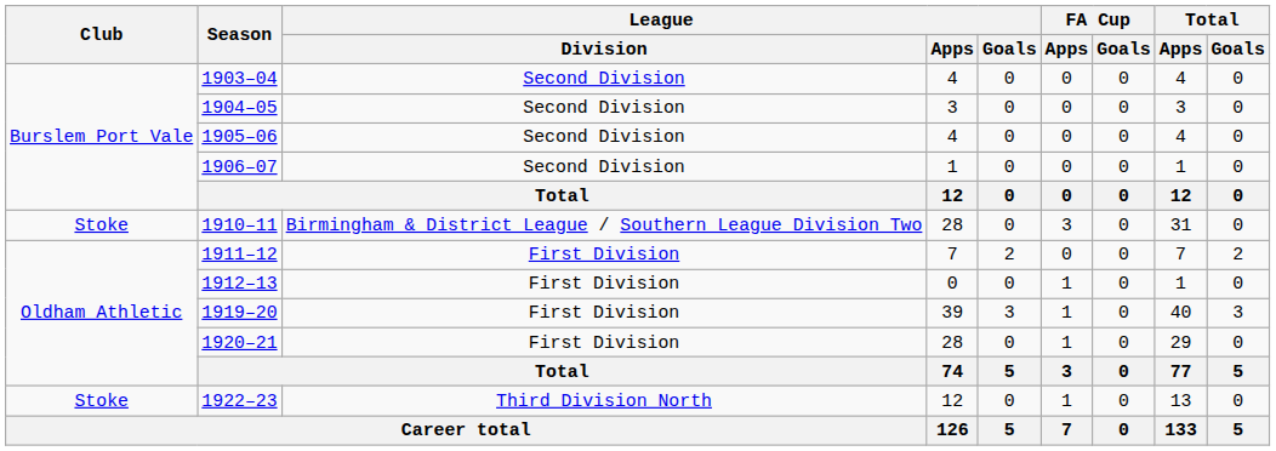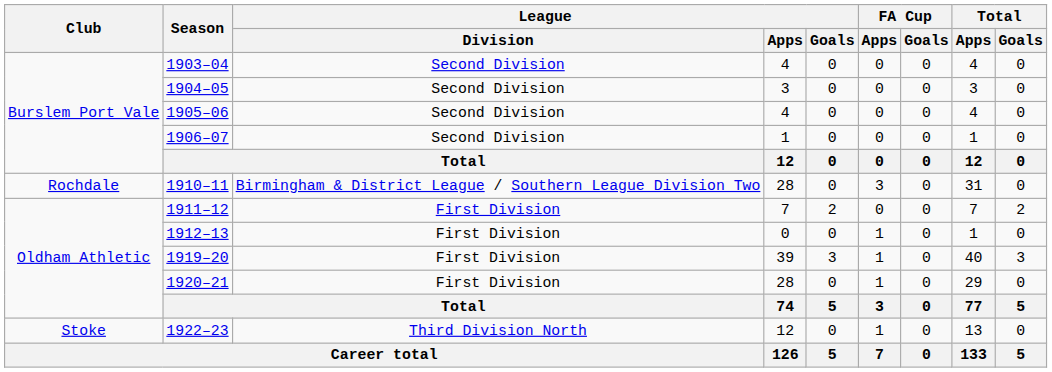 <table class="wikitable" style="text-align: center;">
 <tr>
 <th rowspan="2">Club</th>
 <th rowspan="2">Season</th>
 <th colspan="3">League</th>
 <th colspan="2">FA Cup</th>
 <th colspan="2">Total</th>
 </tr>
 <tr>
 <th>Division</th>
 <th>Apps</th>
 <th>Goals</th>
 <th>Apps</th>
 <th>Goals</th>
 <th>Apps</th>
 <th>Goals</th>
 </tr>
 <tr>
 <td rowspan="5"><a href='#'>Burslem Port Vale</a></td>
 <td><a href='#'>1903–04</a></td>
 <td><a href='#'>Second Division</a></td>
 <td>4</td>
 <td>0</td>
 <td>0</td>
 <td>0</td>
 <td>4</td>
 <td>0</td>
 </tr>
 <tr>
 <td><a href='#'>1904–05</a></td>
 <td>Second Division</td>
 <td>3</td>
 <td>0</td>
 <td>0</td>
 <td>0</td>
 <td>3</td>
 <td>0</td>
 </tr>
 <tr>
 <td><a href='#'>1905–06</a></td>
 <td>Second Division</td>
 <td>4</td>
 <td>0</td>
 <td>0</td>
 <td>0</td>
 <td>4</td>
 <td>0</td>
 </tr>
 <tr>
 <td><a href='#'>1906–07</a></td>
 <td>Second Division</td>
 <td>1</td>
 <td>0</td>
 <td>0</td>
 <td>0</td>
 <td>1</td>
 <td>0</td>
 </tr>
 <tr>
 <th colspan="2">Total</th>
 <th>12</th>
 <th>0</th>
 <th>0</th>
 <th>0</th>
 <th>12</th>
 <th>0</th>
 </tr>
 <tr>
-<td><a href='#'>Stoke</a></td>
+<td><a href='#'>Rochdale</a></td>
 <td><a href='#'>1910–11</a></td>
 <td><a href='#'>Birmingham & District League</a> / <a href='#'>Southern League Division Two</a></td>
 <td>28</td>
 <td>0</td>
 <td>3</td>
 <td>0</td>
 <td>31</td>
 <td>0</td>
 </tr>
 <tr>
 <td rowspan=5><a href='#'>Oldham Athletic</a></td>
 <td><a href='#'>1911–12</a></td>
 <td><a href='#'>First Division</a></td>
 <td>7</td>
 <td>2</td>
 <td>0</td>
 <td>0</td>
 <td>7</td>
 <td>2</td>
 </tr>
 <tr>
 <td><a href='#'>1912–13</a></td>
 <td>First Division</td>
 <td>0</td>
 <td>0</td>
 <td>1</td>
 <td>0</td>
 <td>1</td>
 <td>0</td>
 </tr>
 <tr>
 <td><a href='#'>1919–20</a></td>
 <td>First Division</td>
 <td>39</td>
 <td>3</td>
 <td>1</td>
 <td>0</td>
 <td>40</td>
 <td>3</td>
 </tr>
 <tr>
 <td><a href='#'>1920–21</a></td>
 <td>First Division</td>
 <td>28</td>
 <td>0</td>
 <td>1</td>
 <td>0</td>
 <td>29</td>
 <td>0</td>
 </tr>
 <tr>
 <th colspan="2">Total</th>
 <th>74</th>
 <th>5</th>
 <th>3</th>
 <th>0</th>
 <th>77</th>
 <th>5</th>
 </tr>
 <tr>
 <td><a href='#'>Stoke</a></td>
 <td><a href='#'>1922–23</a></td>
 <td><a href='#'>Third Division North</a></td>
 <td>12</td>
 <td>0</td>
 <td>1</td>
 <td>0</td>
 <td>13</td>
 <td>0</td>
 </tr>
 <tr>
 <th colspan="3">Career total</th>
 <th>126</th>
 <th>5</th>
 <th>7</th>
 <th>0</th>
 <th>133</th>
 <th>5</th>
 </tr>
 </table>
